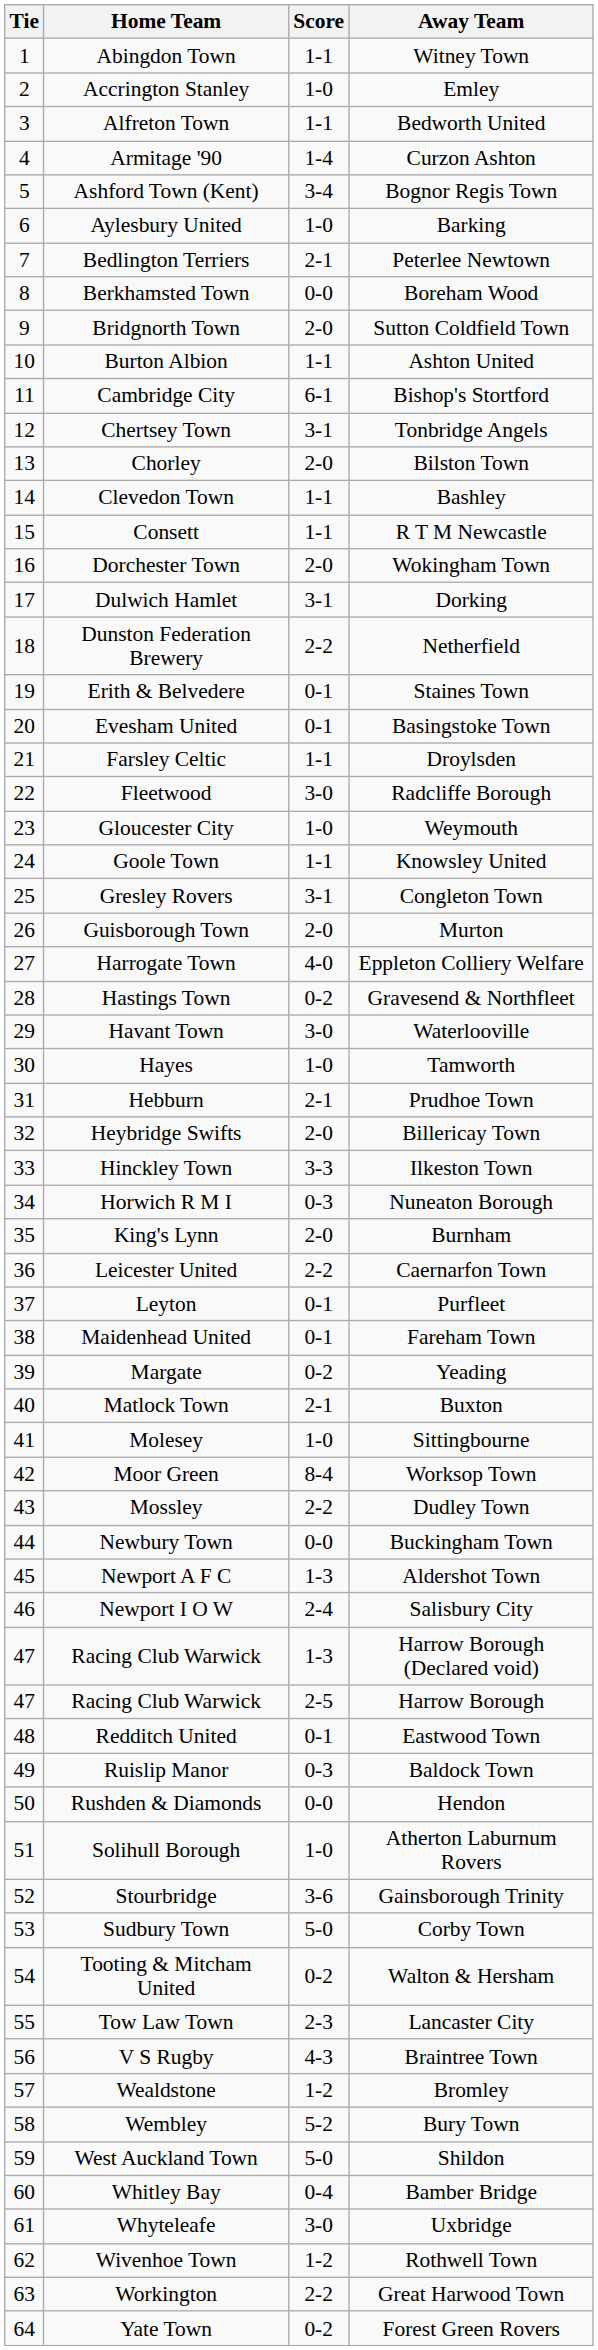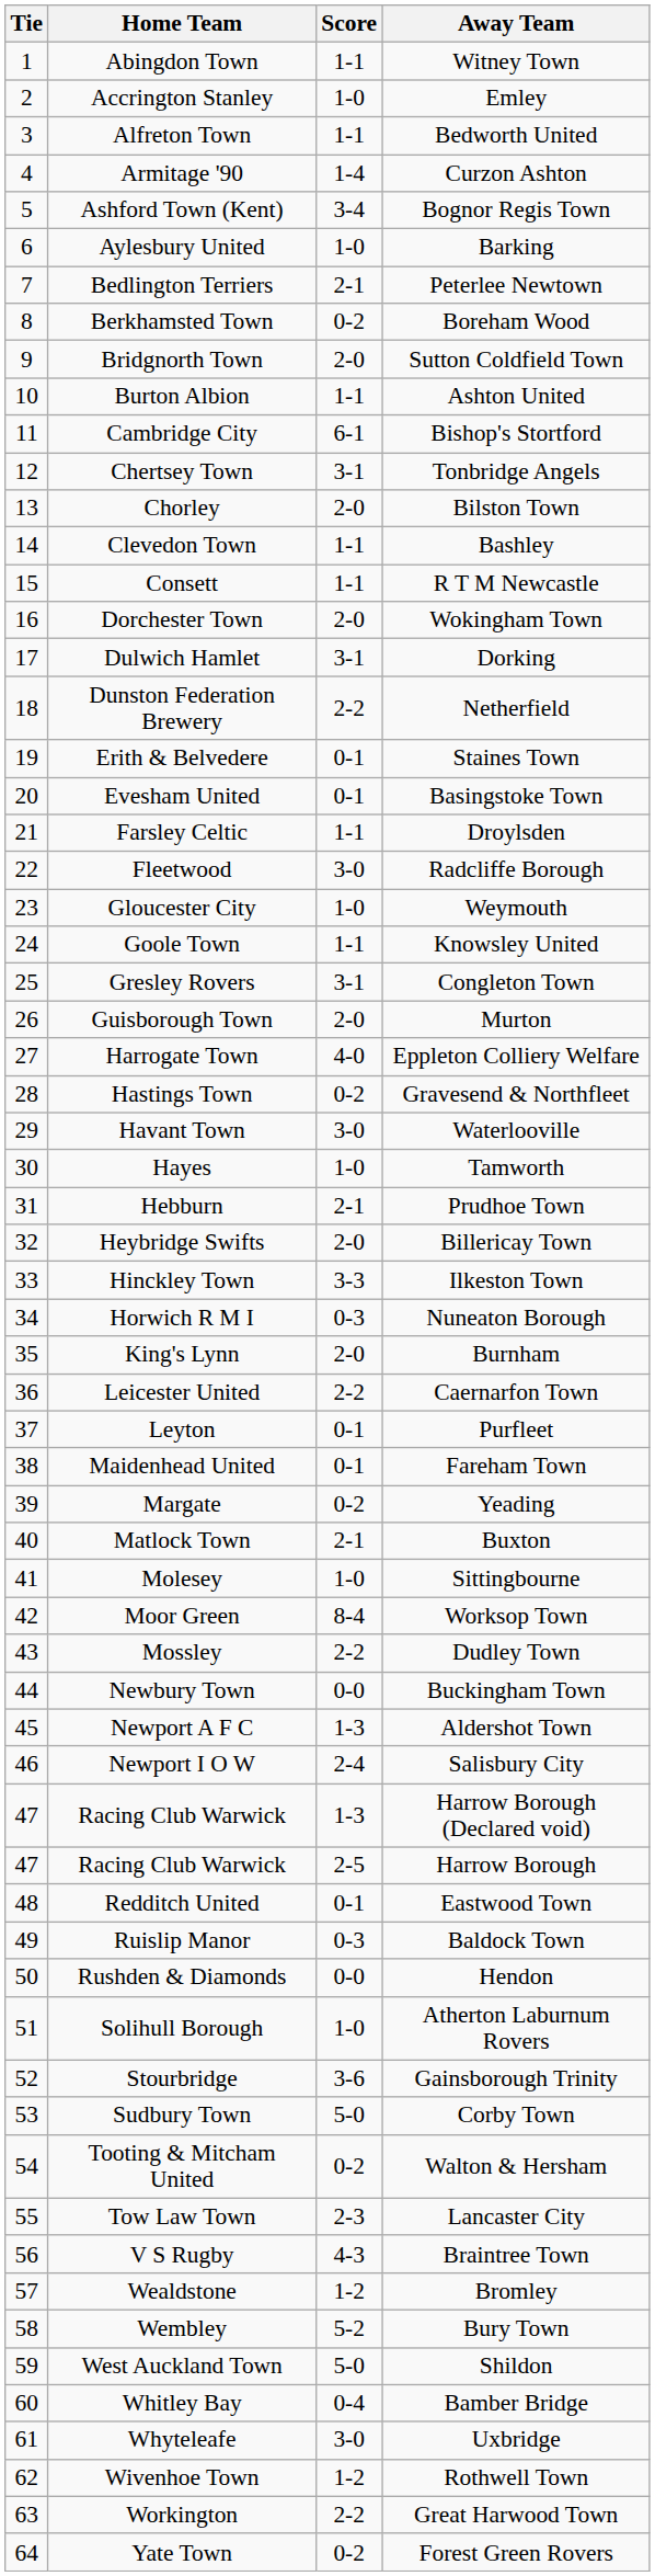 <table class="wikitable" style="text-align:center;">
 <tr>
 <th width=20>Tie</th>
 <th width=175>Home Team</th>
 <th width=20>Score</th>
 <th width=175>Away Team</th>
 </tr>
 <tr>
 <td>1</td>
 <td>Abingdon Town</td>
 <td>1-1</td>
 <td>Witney Town</td>
 </tr>
 <tr>
 <td>2</td>
 <td>Accrington Stanley</td>
 <td>1-0</td>
 <td>Emley</td>
 </tr>
 <tr>
 <td>3</td>
 <td>Alfreton Town</td>
 <td>1-1</td>
 <td>Bedworth United</td>
 </tr>
 <tr>
 <td>4</td>
 <td>Armitage '90</td>
 <td>1-4</td>
 <td>Curzon Ashton</td>
 </tr>
 <tr>
 <td>5</td>
 <td>Ashford Town (Kent)</td>
 <td>3-4</td>
 <td>Bognor Regis Town</td>
 </tr>
 <tr>
 <td>6</td>
 <td>Aylesbury United</td>
 <td>1-0</td>
 <td>Barking</td>
 </tr>
 <tr>
 <td>7</td>
 <td>Bedlington Terriers</td>
 <td>2-1</td>
 <td>Peterlee Newtown</td>
 </tr>
 <tr>
 <td>8</td>
 <td>Berkhamsted Town</td>
-<td>0-0</td>
+<td>0-2</td>
 <td>Boreham Wood</td>
 </tr>
 <tr>
 <td>9</td>
 <td>Bridgnorth Town</td>
 <td>2-0</td>
 <td>Sutton Coldfield Town</td>
 </tr>
 <tr>
 <td>10</td>
 <td>Burton Albion</td>
 <td>1-1</td>
 <td>Ashton United</td>
 </tr>
 <tr>
 <td>11</td>
 <td>Cambridge City</td>
 <td>6-1</td>
 <td>Bishop's Stortford</td>
 </tr>
 <tr>
 <td>12</td>
 <td>Chertsey Town</td>
 <td>3-1</td>
 <td>Tonbridge Angels</td>
 </tr>
 <tr>
 <td>13</td>
 <td>Chorley</td>
 <td>2-0</td>
 <td>Bilston Town</td>
 </tr>
 <tr>
 <td>14</td>
 <td>Clevedon Town</td>
 <td>1-1</td>
 <td>Bashley</td>
 </tr>
 <tr>
 <td>15</td>
 <td>Consett</td>
 <td>1-1</td>
 <td>R T M Newcastle</td>
 </tr>
 <tr>
 <td>16</td>
 <td>Dorchester Town</td>
 <td>2-0</td>
 <td>Wokingham Town</td>
 </tr>
 <tr>
 <td>17</td>
 <td>Dulwich Hamlet</td>
 <td>3-1</td>
 <td>Dorking</td>
 </tr>
 <tr>
 <td>18</td>
 <td>Dunston Federation Brewery</td>
 <td>2-2</td>
 <td>Netherfield</td>
 </tr>
 <tr>
 <td>19</td>
 <td>Erith & Belvedere</td>
 <td>0-1</td>
 <td>Staines Town</td>
 </tr>
 <tr>
 <td>20</td>
 <td>Evesham United</td>
 <td>0-1</td>
 <td>Basingstoke Town</td>
 </tr>
 <tr>
 <td>21</td>
 <td>Farsley Celtic</td>
 <td>1-1</td>
 <td>Droylsden</td>
 </tr>
 <tr>
 <td>22</td>
 <td>Fleetwood</td>
 <td>3-0</td>
 <td>Radcliffe Borough</td>
 </tr>
 <tr>
 <td>23</td>
 <td>Gloucester City</td>
 <td>1-0</td>
 <td>Weymouth</td>
 </tr>
 <tr>
 <td>24</td>
 <td>Goole Town</td>
 <td>1-1</td>
 <td>Knowsley United</td>
 </tr>
 <tr>
 <td>25</td>
 <td>Gresley Rovers</td>
 <td>3-1</td>
 <td>Congleton Town</td>
 </tr>
 <tr>
 <td>26</td>
 <td>Guisborough Town</td>
 <td>2-0</td>
 <td>Murton</td>
 </tr>
 <tr>
 <td>27</td>
 <td>Harrogate Town</td>
 <td>4-0</td>
 <td>Eppleton Colliery Welfare</td>
 </tr>
 <tr>
 <td>28</td>
 <td>Hastings Town</td>
 <td>0-2</td>
 <td>Gravesend & Northfleet</td>
 </tr>
 <tr>
 <td>29</td>
 <td>Havant Town</td>
 <td>3-0</td>
 <td>Waterlooville</td>
 </tr>
 <tr>
 <td>30</td>
 <td>Hayes</td>
 <td>1-0</td>
 <td>Tamworth</td>
 </tr>
 <tr>
 <td>31</td>
 <td>Hebburn</td>
 <td>2-1</td>
 <td>Prudhoe Town</td>
 </tr>
 <tr>
 <td>32</td>
 <td>Heybridge Swifts</td>
 <td>2-0</td>
 <td>Billericay Town</td>
 </tr>
 <tr>
 <td>33</td>
 <td>Hinckley Town</td>
 <td>3-3</td>
 <td>Ilkeston Town</td>
 </tr>
 <tr>
 <td>34</td>
 <td>Horwich R M I</td>
 <td>0-3</td>
 <td>Nuneaton Borough</td>
 </tr>
 <tr>
 <td>35</td>
 <td>King's Lynn</td>
 <td>2-0</td>
 <td>Burnham</td>
 </tr>
 <tr>
 <td>36</td>
 <td>Leicester United</td>
 <td>2-2</td>
 <td>Caernarfon Town</td>
 </tr>
 <tr>
 <td>37</td>
 <td>Leyton</td>
 <td>0-1</td>
 <td>Purfleet</td>
 </tr>
 <tr>
 <td>38</td>
 <td>Maidenhead United</td>
 <td>0-1</td>
 <td>Fareham Town</td>
 </tr>
 <tr>
 <td>39</td>
 <td>Margate</td>
 <td>0-2</td>
 <td>Yeading</td>
 </tr>
 <tr>
 <td>40</td>
 <td>Matlock Town</td>
 <td>2-1</td>
 <td>Buxton</td>
 </tr>
 <tr>
 <td>41</td>
 <td>Molesey</td>
 <td>1-0</td>
 <td>Sittingbourne</td>
 </tr>
 <tr>
 <td>42</td>
 <td>Moor Green</td>
 <td>8-4</td>
 <td>Worksop Town</td>
 </tr>
 <tr>
 <td>43</td>
 <td>Mossley</td>
 <td>2-2</td>
 <td>Dudley Town</td>
 </tr>
 <tr>
 <td>44</td>
 <td>Newbury Town</td>
 <td>0-0</td>
 <td>Buckingham Town</td>
 </tr>
 <tr>
 <td>45</td>
 <td>Newport A F C</td>
 <td>1-3</td>
 <td>Aldershot Town</td>
 </tr>
 <tr>
 <td>46</td>
 <td>Newport I O W</td>
 <td>2-4</td>
 <td>Salisbury City</td>
 </tr>
 <tr>
 <td>47</td>
 <td>Racing Club Warwick</td>
 <td>1-3</td>
 <td>Harrow Borough (Declared void)</td>
 </tr>
 <tr>
 <td>47</td>
 <td>Racing Club Warwick</td>
 <td>2-5</td>
 <td>Harrow Borough</td>
 </tr>
 <tr>
 <td>48</td>
 <td>Redditch United</td>
 <td>0-1</td>
 <td>Eastwood Town</td>
 </tr>
 <tr>
 <td>49</td>
 <td>Ruislip Manor</td>
 <td>0-3</td>
 <td>Baldock Town</td>
 </tr>
 <tr>
 <td>50</td>
 <td>Rushden & Diamonds</td>
 <td>0-0</td>
 <td>Hendon</td>
 </tr>
 <tr>
 <td>51</td>
 <td>Solihull Borough</td>
 <td>1-0</td>
 <td>Atherton Laburnum Rovers</td>
 </tr>
 <tr>
 <td>52</td>
 <td>Stourbridge</td>
 <td>3-6</td>
 <td>Gainsborough Trinity</td>
 </tr>
 <tr>
 <td>53</td>
 <td>Sudbury Town</td>
 <td>5-0</td>
 <td>Corby Town</td>
 </tr>
 <tr>
 <td>54</td>
 <td>Tooting & Mitcham United</td>
 <td>0-2</td>
 <td>Walton & Hersham</td>
 </tr>
 <tr>
 <td>55</td>
 <td>Tow Law Town</td>
 <td>2-3</td>
 <td>Lancaster City</td>
 </tr>
 <tr>
 <td>56</td>
 <td>V S Rugby</td>
 <td>4-3</td>
 <td>Braintree Town</td>
 </tr>
 <tr>
 <td>57</td>
 <td>Wealdstone</td>
 <td>1-2</td>
 <td>Bromley</td>
 </tr>
 <tr>
 <td>58</td>
 <td>Wembley</td>
 <td>5-2</td>
 <td>Bury Town</td>
 </tr>
 <tr>
 <td>59</td>
 <td>West Auckland Town</td>
 <td>5-0</td>
 <td>Shildon</td>
 </tr>
 <tr>
 <td>60</td>
 <td>Whitley Bay</td>
 <td>0-4</td>
 <td>Bamber Bridge</td>
 </tr>
 <tr>
 <td>61</td>
 <td>Whyteleafe</td>
 <td>3-0</td>
 <td>Uxbridge</td>
 </tr>
 <tr>
 <td>62</td>
 <td>Wivenhoe Town</td>
 <td>1-2</td>
 <td>Rothwell Town</td>
 </tr>
 <tr>
 <td>63</td>
 <td>Workington</td>
 <td>2-2</td>
 <td>Great Harwood Town</td>
 </tr>
 <tr>
 <td>64</td>
 <td>Yate Town</td>
 <td>0-2</td>
 <td>Forest Green Rovers</td>
 </tr>
 </table>
